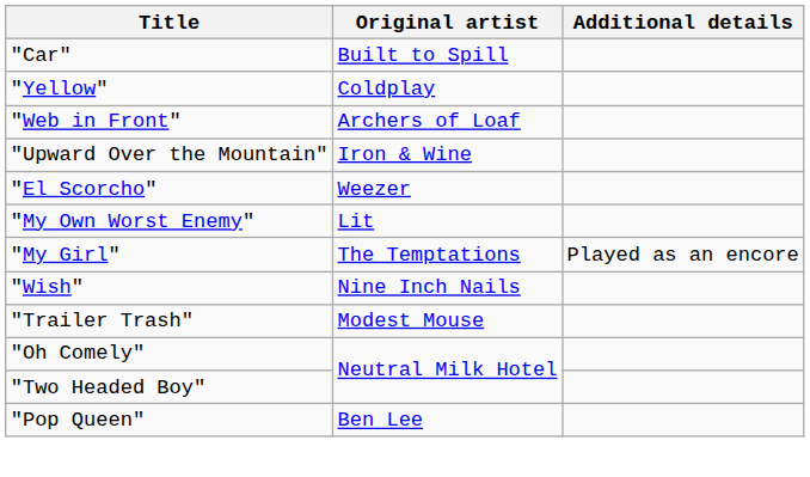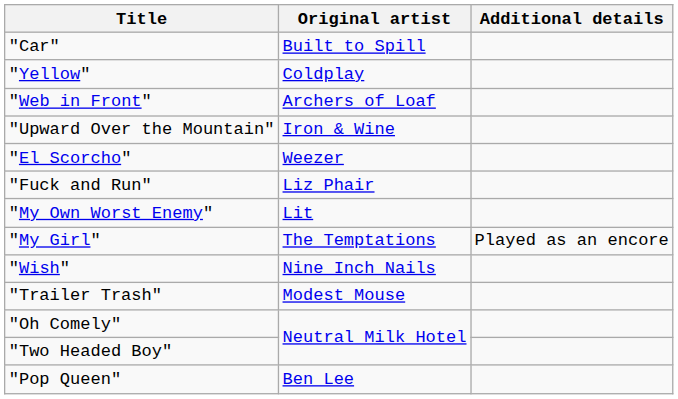 <table class="wikitable">
 <tr>
 <th>Title</th>
 <th>Original artist</th>
 <th>Additional details</th>
 </tr>
 <tr>
 <td>"Car"</td>
 <td><a href='#'>Built to Spill</a></td>
 <td></td>
 </tr>
 <tr>
 <td>"<a href='#'>Yellow</a>"</td>
 <td><a href='#'>Coldplay</a></td>
 <td></td>
 </tr>
 <tr>
 <td>"<a href='#'>Web in Front</a>"</td>
 <td><a href='#'>Archers of Loaf</a></td>
 <td></td>
 </tr>
 <tr>
 <td>"Upward Over the Mountain"</td>
 <td><a href='#'>Iron & Wine</a></td>
 <td></td>
 </tr>
 <tr>
 <td>"<a href='#'>El Scorcho</a>"</td>
 <td><a href='#'>Weezer</a></td>
+<td></td>
+</tr>
+<tr>
+<td>"Fuck and Run"</td>
+<td><a href='#'>Liz Phair</a></td>
 <td></td>
 </tr>
 <tr>
 <td>"<a href='#'>My Own Worst Enemy</a>"</td>
 <td><a href='#'>Lit</a></td>
 <td></td>
 </tr>
 <tr>
 <td>"<a href='#'>My Girl</a>"</td>
 <td><a href='#'>The Temptations</a></td>
 <td>Played as an encore</td>
 </tr>
 <tr>
 <td>"<a href='#'>Wish</a>"</td>
 <td><a href='#'>Nine Inch Nails</a></td>
 <td></td>
 </tr>
 <tr>
 <td>"Trailer Trash"</td>
 <td><a href='#'>Modest Mouse</a></td>
 <td></td>
 </tr>
 <tr>
 <td>"Oh Comely"</td>
 <td rowspan="2"><a href='#'>Neutral Milk Hotel</a></td>
 <td></td>
 </tr>
 <tr>
 <td>"Two Headed Boy"</td>
 <td></td>
 </tr>
 <tr>
 <td>"Pop Queen"</td>
 <td><a href='#'>Ben Lee</a></td>
 <td></td>
 </tr>
 </table>
